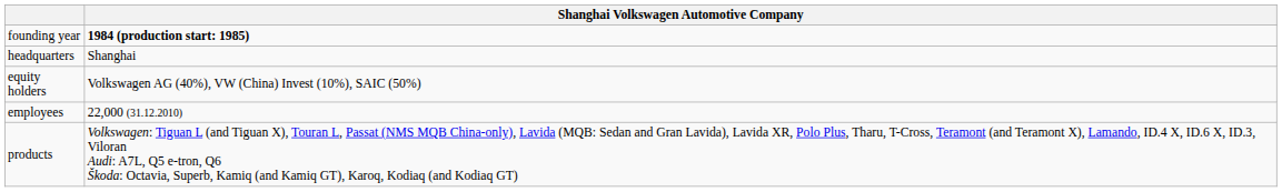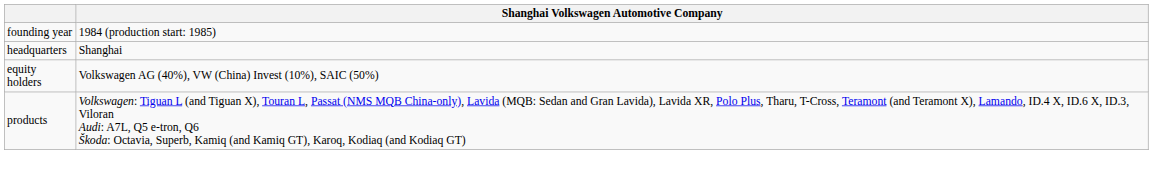 <table class="wikitable">
 <tr>
 <th></th>
 <th><strong>Shanghai Volkswagen Automotive Company</strong></th>
 </tr>
 <tr>
 <td>founding year</td>
-<td><strong>1984 (production start: 1985)</strong></td>
+<td>1984 (production start: 1985)</td>
 </tr>
 <tr>
 <td>headquarters</td>
 <td>Shanghai</td>
 </tr>
 <tr>
 <td>equity holders</td>
 <td>Volkswagen AG (40%), VW (China) Invest (10%), SAIC (50%)</td>
 </tr>
 <tr>
-<td>employees</td>
-<td>22,000 <small>(31.12.2010)</small></td>
-</tr>
-<tr>
 <td>products</td>
 <td><em>Volkswagen</em>: <a href='#'>Tiguan L</a> (and Tiguan X), <a href='#'>Touran L</a>, <a href='#'>Passat (NMS MQB China-only)</a>, <a href='#'>Lavida</a> (MQB: Sedan and Gran Lavida), Lavida XR, <a href='#'>Polo Plus</a>,  Tharu, T-Cross, <a href='#'>Teramont</a> (and Teramont X), <a href='#'>Lamando</a>, ID.4 X, ID.6 X, ID.3, Viloran  <br><em>Audi</em>: A7L, Q5 e-tron, Q6 <br><em>Škoda</em>: Octavia, Superb, Kamiq (and Kamiq GT), Karoq, Kodiaq (and Kodiaq GT) </td>
 </tr>
 </table>
